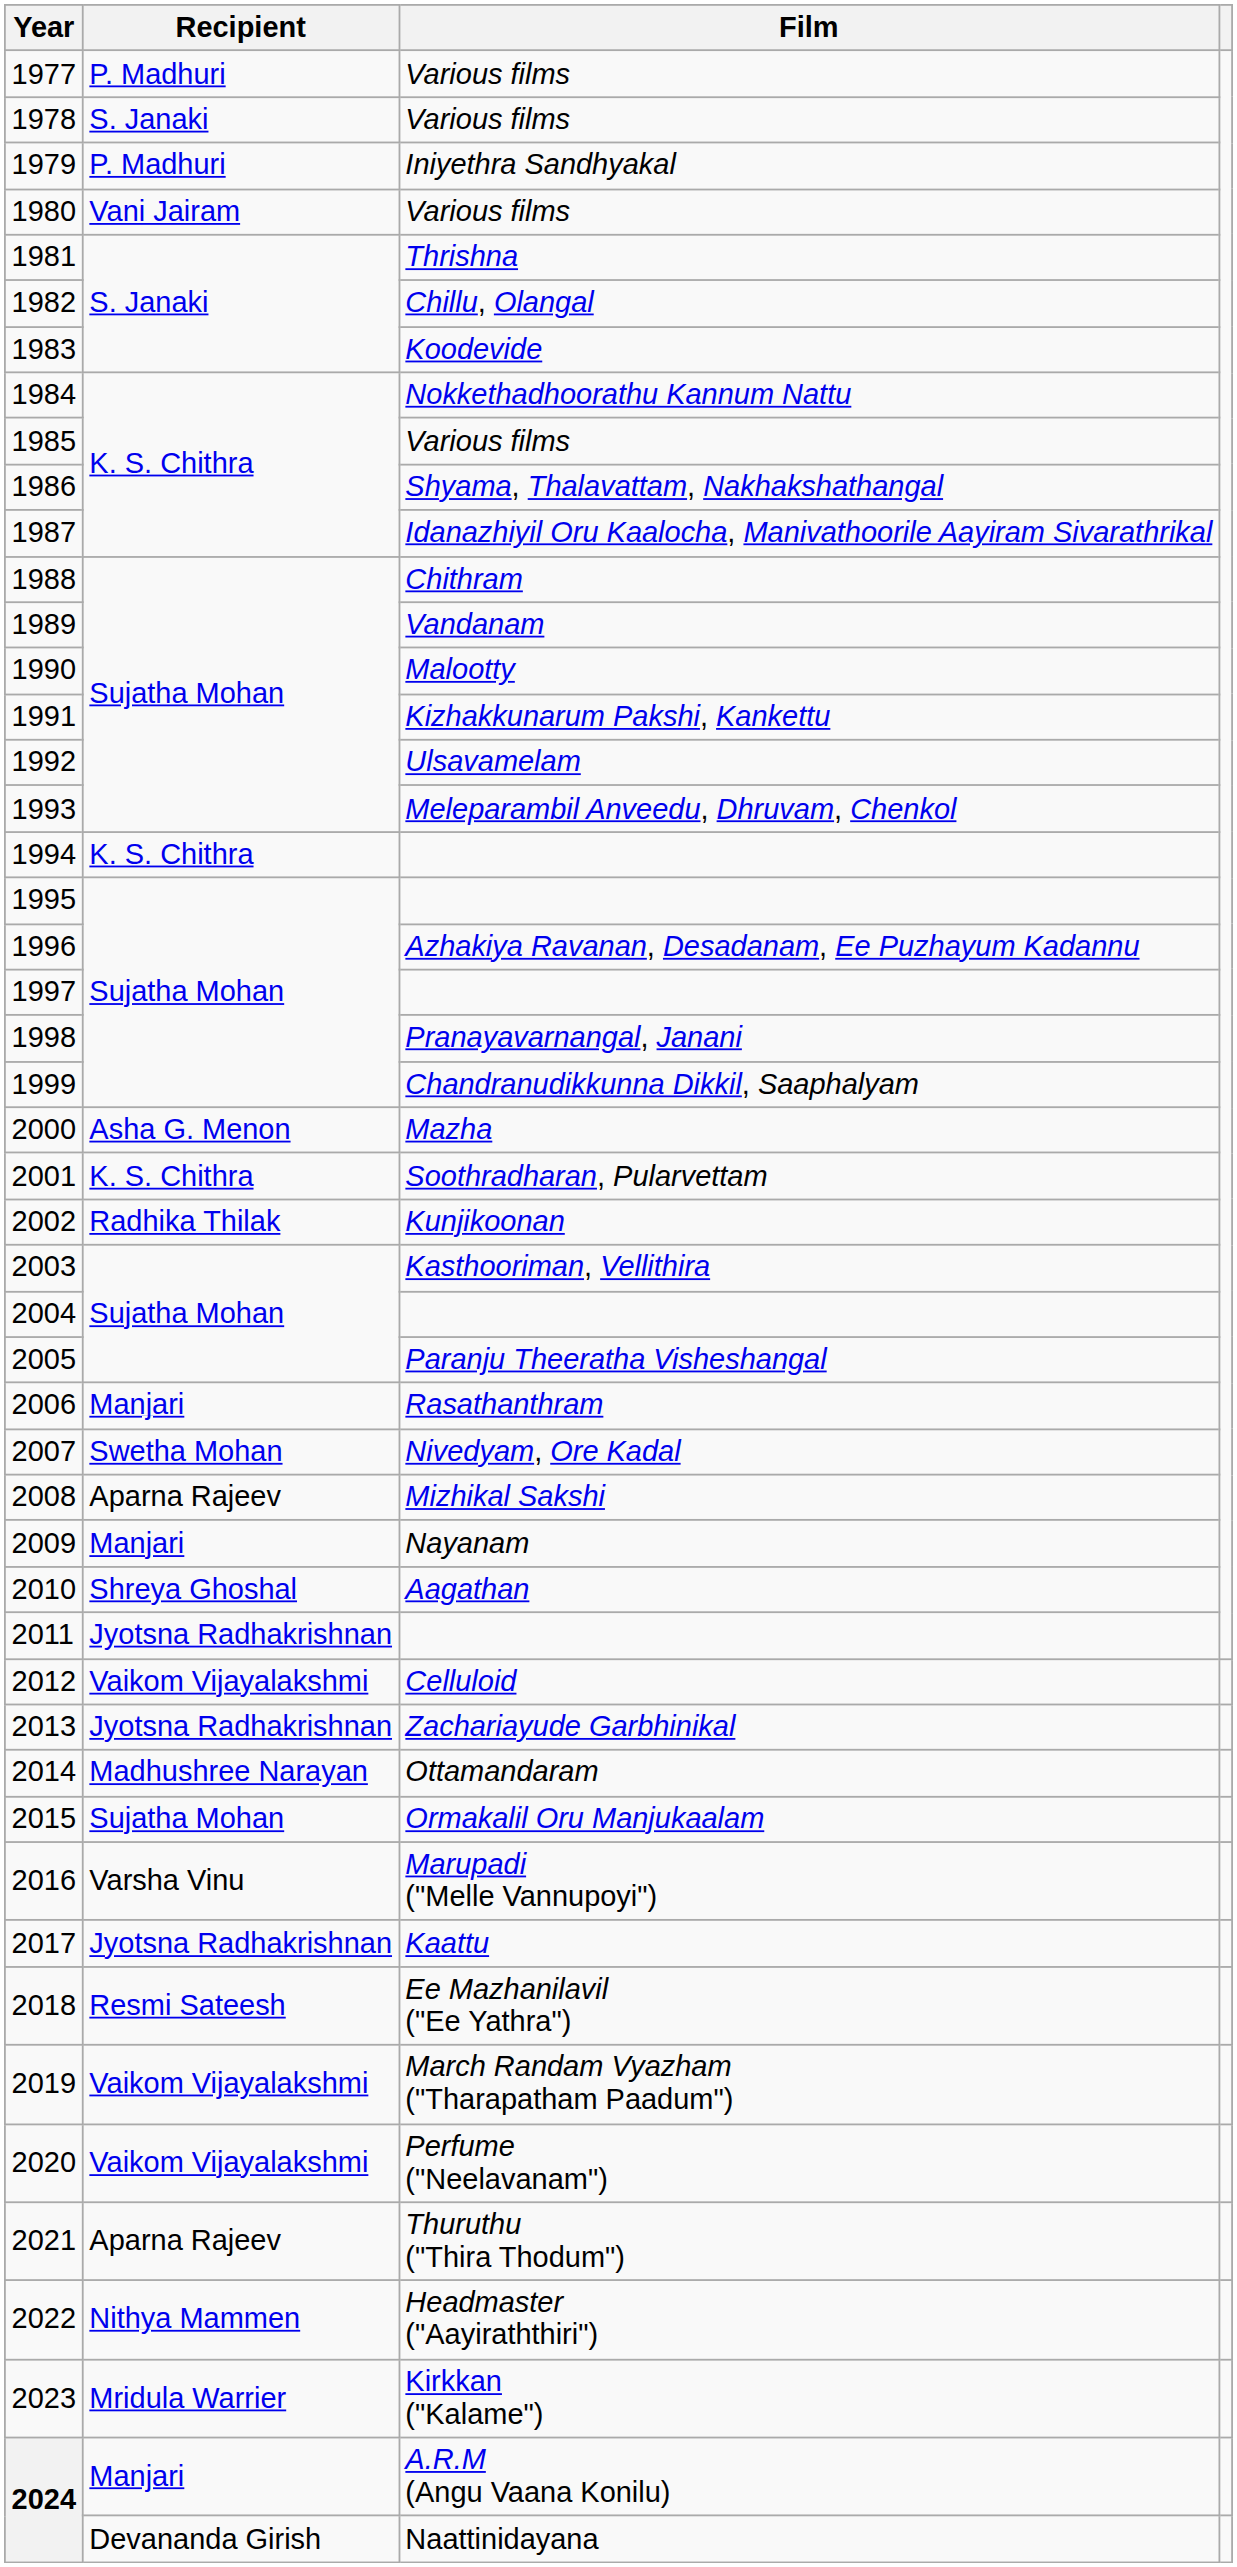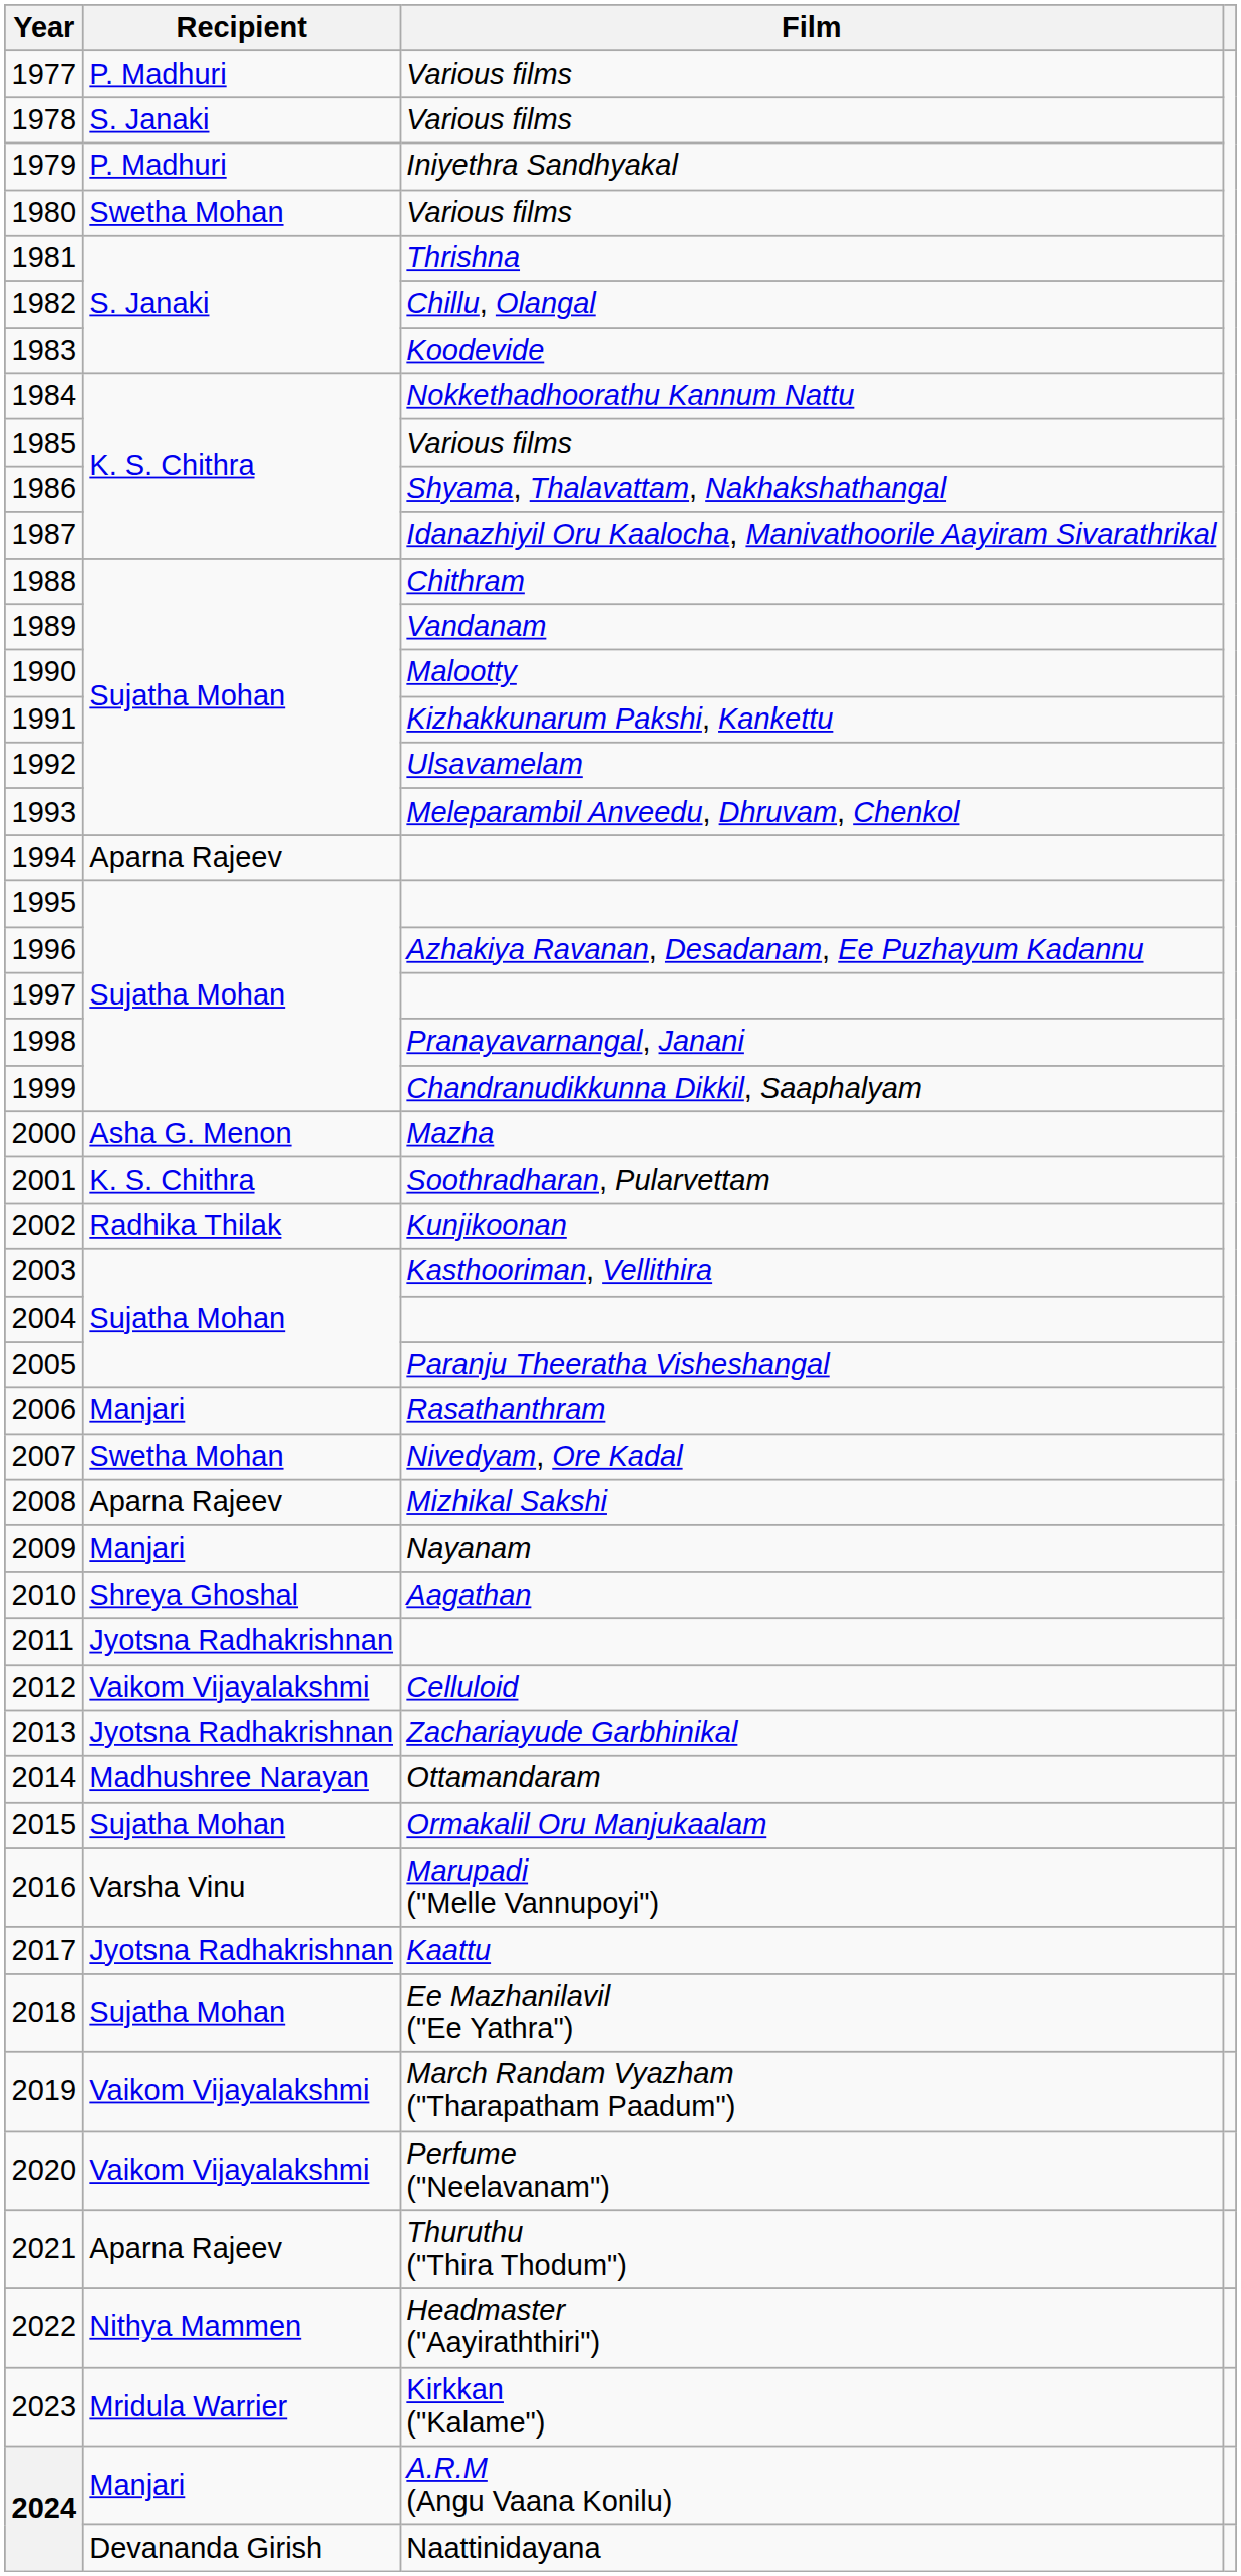 <table class="wikitable">
 <tr>
 <th>Year</th>
 <th>Recipient</th>
 <th>Film</th>
 <th></th>
 </tr>
 <tr>
 <td>1977</td>
 <td><a href='#'>P. Madhuri</a></td>
 <td><em>Various films</em></td>
 <td rowspan=35></td>
 </tr>
 <tr>
 <td>1978</td>
 <td><a href='#'>S. Janaki</a></td>
 <td><em>Various films</em></td>
 </tr>
 <tr>
 <td>1979</td>
 <td><a href='#'>P. Madhuri</a></td>
 <td><em>Iniyethra Sandhyakal</em></td>
 </tr>
 <tr>
 <td>1980</td>
-<td><a href='#'>Vani Jairam</a></td>
+<td><a href='#'>Swetha Mohan</a></td>
 <td><em>Various films</em></td>
 </tr>
 <tr>
 <td>1981</td>
 <td rowspan="3"><a href='#'>S. Janaki</a></td>
 <td><em><a href='#'>Thrishna</a></em></td>
 </tr>
 <tr>
 <td>1982</td>
 <td><em><a href='#'>Chillu</a></em>, <em><a href='#'>Olangal</a></em></td>
 </tr>
 <tr>
 <td>1983</td>
 <td><em><a href='#'>Koodevide</a></em></td>
 </tr>
 <tr>
 <td>1984</td>
 <td rowspan="4"><a href='#'>K. S. Chithra</a></td>
 <td><em><a href='#'>Nokkethadhoorathu Kannum Nattu</a></em></td>
 </tr>
 <tr>
 <td>1985</td>
 <td><em>Various films</em></td>
 </tr>
 <tr>
 <td>1986</td>
 <td><em><a href='#'>Shyama</a></em>, <em><a href='#'>Thalavattam</a></em>, <em><a href='#'>Nakhakshathangal</a></em></td>
 </tr>
 <tr>
 <td>1987</td>
 <td><em><a href='#'>Idanazhiyil Oru Kaalocha</a></em>, <em><a href='#'>Manivathoorile Aayiram Sivarathrikal</a></em></td>
 </tr>
 <tr>
 <td>1988</td>
 <td rowspan="6"><a href='#'>Sujatha Mohan</a></td>
 <td><em><a href='#'>Chithram</a></em></td>
 </tr>
 <tr>
 <td>1989</td>
 <td><em><a href='#'>Vandanam</a></em></td>
 </tr>
 <tr>
 <td>1990</td>
 <td><em><a href='#'>Malootty</a></em></td>
 </tr>
 <tr>
 <td>1991</td>
 <td><em><a href='#'>Kizhakkunarum Pakshi</a></em>, <em><a href='#'>Kankettu</a></em></td>
 </tr>
 <tr>
 <td>1992</td>
 <td><em><a href='#'>Ulsavamelam</a></em></td>
 </tr>
 <tr>
 <td>1993</td>
 <td><em><a href='#'>Meleparambil Anveedu</a></em>, <em><a href='#'>Dhruvam</a></em>, <em><a href='#'>Chenkol</a></em></td>
 </tr>
 <tr>
 <td>1994</td>
-<td><a href='#'>K. S. Chithra</a></td>
+<td>Aparna Rajeev</td>
 <td></td>
 </tr>
 <tr>
 <td>1995</td>
 <td rowspan="5"><a href='#'>Sujatha Mohan</a></td>
 <td></td>
 </tr>
 <tr>
 <td>1996</td>
 <td><em><a href='#'>Azhakiya Ravanan</a></em>, <em><a href='#'>Desadanam</a></em>, <em><a href='#'>Ee Puzhayum Kadannu</a></em></td>
 </tr>
 <tr>
 <td>1997</td>
 <td></td>
 </tr>
 <tr>
 <td>1998</td>
 <td><em><a href='#'>Pranayavarnangal</a></em>, <em><a href='#'>Janani</a></em></td>
 </tr>
 <tr>
 <td>1999</td>
 <td><em><a href='#'>Chandranudikkunna Dikkil</a></em>, <em>Saaphalyam</em></td>
 </tr>
 <tr>
 <td>2000</td>
 <td><a href='#'>Asha G. Menon</a></td>
 <td><em><a href='#'>Mazha</a></em></td>
 </tr>
 <tr>
 <td>2001</td>
 <td><a href='#'>K. S. Chithra</a></td>
 <td><em><a href='#'>Soothradharan</a></em>, <em>Pularvettam</em></td>
 </tr>
 <tr>
 <td>2002</td>
 <td><a href='#'>Radhika Thilak</a></td>
 <td><em><a href='#'>Kunjikoonan</a></em></td>
 </tr>
 <tr>
 <td>2003</td>
 <td rowspan="3"><a href='#'>Sujatha Mohan</a></td>
 <td><em><a href='#'>Kasthooriman</a></em>, <em><a href='#'>Vellithira</a></em></td>
 </tr>
 <tr>
 <td>2004</td>
 <td></td>
 </tr>
 <tr>
 <td>2005</td>
 <td><em><a href='#'>Paranju Theeratha Visheshangal</a></em></td>
 </tr>
 <tr>
 <td>2006</td>
 <td><a href='#'>Manjari</a></td>
 <td><em><a href='#'>Rasathanthram</a></em></td>
 </tr>
 <tr>
 <td>2007</td>
 <td><a href='#'>Swetha Mohan</a></td>
 <td><em><a href='#'>Nivedyam</a></em>, <em><a href='#'>Ore Kadal</a></em></td>
 </tr>
 <tr>
 <td>2008</td>
 <td>Aparna Rajeev</td>
 <td><em><a href='#'>Mizhikal Sakshi</a></em></td>
 </tr>
 <tr>
 <td>2009</td>
 <td><a href='#'>Manjari</a></td>
 <td><em>Nayanam</em></td>
 </tr>
 <tr>
 <td>2010</td>
 <td><a href='#'>Shreya Ghoshal</a></td>
 <td><em><a href='#'>Aagathan</a></em></td>
 </tr>
 <tr>
 <td>2011</td>
 <td><a href='#'>Jyotsna Radhakrishnan</a></td>
 <td></td>
 </tr>
 <tr>
 <td>2012</td>
 <td><a href='#'>Vaikom Vijayalakshmi</a></td>
 <td><em><a href='#'>Celluloid</a></em></td>
 <td></td>
 </tr>
 <tr>
 <td>2013</td>
 <td><a href='#'>Jyotsna Radhakrishnan</a></td>
 <td><em><a href='#'>Zachariayude Garbhinikal</a></em></td>
 <td></td>
 </tr>
 <tr>
 <td>2014</td>
 <td><a href='#'>Madhushree Narayan</a></td>
 <td><em>Ottamandaram</em></td>
 <td></td>
 </tr>
 <tr>
 <td>2015</td>
 <td><a href='#'>Sujatha Mohan</a></td>
 <td><em><a href='#'>Ormakalil Oru Manjukaalam</a></em></td>
 <td></td>
 </tr>
 <tr>
 <td>2016</td>
 <td>Varsha Vinu</td>
 <td><em><a href='#'>Marupadi</a></em><br>("Melle Vannupoyi")</td>
 <td></td>
 </tr>
 <tr>
 <td>2017</td>
 <td><a href='#'>Jyotsna Radhakrishnan</a></td>
 <td><em><a href='#'>Kaattu</a></em></td>
 <td></td>
 </tr>
 <tr>
 <td>2018</td>
-<td><a href='#'>Resmi Sateesh</a></td>
+<td><a href='#'>Sujatha Mohan</a></td>
 <td><em>Ee Mazhanilavil</em><br>("Ee Yathra")</td>
 <td></td>
 </tr>
 <tr>
 <td>2019</td>
 <td><a href='#'>Vaikom Vijayalakshmi</a></td>
 <td><em>March Randam Vyazham</em><br>("Tharapatham Paadum")</td>
 <td></td>
 </tr>
 <tr>
 <td>2020</td>
 <td><a href='#'>Vaikom Vijayalakshmi</a></td>
 <td><em>Perfume</em><br>("Neelavanam")</td>
 <td></td>
 </tr>
 <tr>
 <td>2021</td>
 <td>Aparna Rajeev</td>
 <td><em>Thuruthu</em><br>("Thira Thodum")</td>
 <td></td>
 </tr>
 <tr>
 <td>2022</td>
 <td><a href='#'>Nithya Mammen</a></td>
 <td><em>Headmaster</em><br>("Aayiraththiri")</td>
 <td></td>
 </tr>
 <tr>
 <td>2023</td>
 <td><a href='#'>Mridula Warrier</a></td>
 <td><a href='#'>Kirkkan</a><br>("Kalame")</td>
 <td></td>
 </tr>
 <tr>
 <th rowspan=2 scope=row>2024</th>
 <td><a href='#'>Manjari</a></td>
 <td><em><a href='#'>A.R.M</a></em><br>(Angu Vaana Konilu)</td>
 <td></td>
 </tr>
 <tr>
 <td>Devananda Girish</td>
 <td>Naattinidayana</td>
 <td></td>
 </tr>
 </table>
